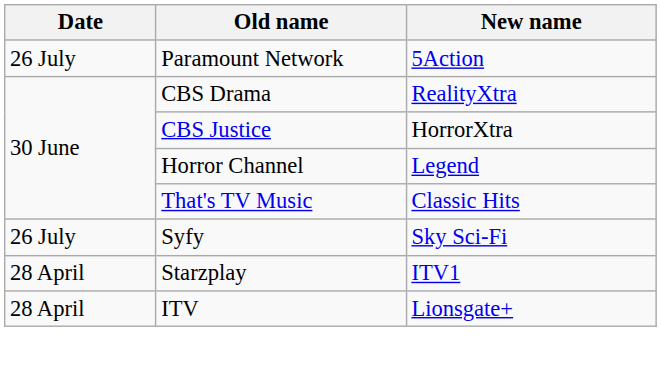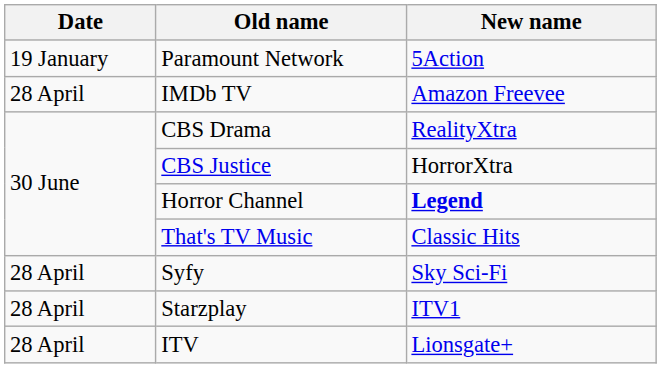 <table class="wikitable">
 <tr>
 <th width=100>Date</th>
 <th width=170>Old name</th>
 <th width=170>New name</th>
 </tr>
 <tr>
-<td>26 July</td>
+<td>19 January</td>
 <td>Paramount Network</td>
 <td><a href='#'>5Action</a></td>
+</tr>
+<tr>
+<td>28 April</td>
+<td>IMDb TV</td>
+<td><a href='#'>Amazon Freevee</a></td>
 </tr>
 <tr>
 <td rowspan="4">30 June</td>
 <td>CBS Drama</td>
 <td><a href='#'>RealityXtra</a></td>
 </tr>
 <tr>
 <td><a href='#'>CBS Justice</a></td>
 <td>HorrorXtra</td>
 </tr>
 <tr>
 <td>Horror Channel</td>
-<td><a href='#'>Legend</a></td>
+<td><strong><a href='#'>Legend</a></strong></td>
 </tr>
 <tr>
 <td><a href='#'>That's TV Music</a></td>
 <td><a href='#'>Classic Hits</a></td>
 </tr>
 <tr>
-<td>26 July</td>
+<td>28 April</td>
 <td>Syfy</td>
 <td><a href='#'>Sky Sci-Fi</a></td>
 </tr>
 <tr>
 <td>28 April</td>
 <td>Starzplay</td>
 <td><a href='#'>ITV1</a></td>
 </tr>
 <tr>
 <td>28 April</td>
 <td>ITV</td>
 <td><a href='#'>Lionsgate+</a></td>
 </tr>
 </table>
